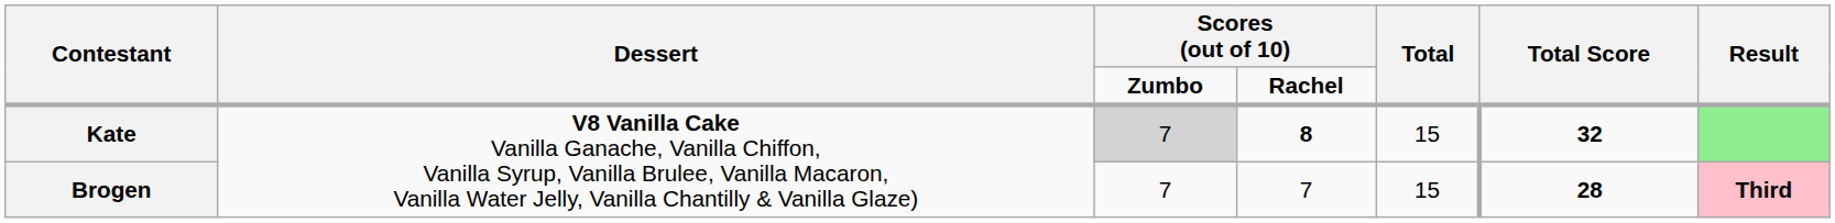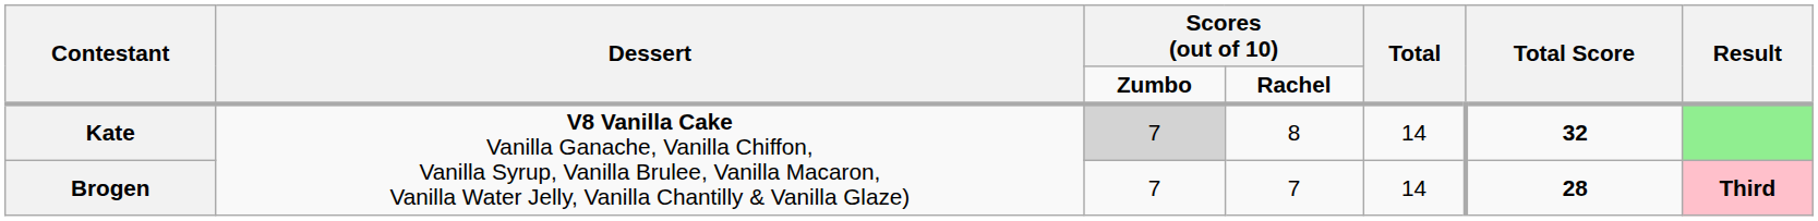 <table class="wikitable plainrowheaders" style="text-align:center; font-size:90%; width:80em;">
 <tr>
 <th rowspan="2">Contestant</th>
 <th rowspan="2">Dessert</th>
 <th colspan="2">Scores<br>(out of 10)</th>
 <th rowspan="2">Total<br></th>
 <th rowspan="2">Total Score<br></th>
 <th rowspan="2">Result</th>
 </tr>
 <tr>
 <td><strong>Zumbo</strong></td>
 <td><strong>Rachel</strong></td>
 </tr>
 <tr style="border-top:3px solid #aaa;">
 <th>Kate</th>
 <td rowspan="2"><strong>V8 Vanilla Cake</strong><br> Vanilla Ganache, Vanilla Chiffon, <br> Vanilla Syrup, Vanilla Brulee, Vanilla Macaron,<br>Vanilla Water Jelly, Vanilla Chantilly & Vanilla Glaze)</td>
 <td style="background: lightgrey;">7</td>
-<td><strong>8</strong></td>
-<td>15</td>
+<td>8</td>
+<td>14</td>
 <td style="border-left:3px solid #aaa;"><strong>32</strong></td>
 <td style="background:lightgreen;"></td>
 </tr>
 <tr>
 <th>Brogen</th>
 <td>7</td>
 <td>7</td>
-<td>15</td>
+<td>14</td>
 <td style="border-left:3px solid #aaa;"><strong>28</strong></td>
 <td style="background:pink;"><strong>Third</strong></td>
 </tr>
 </table>
